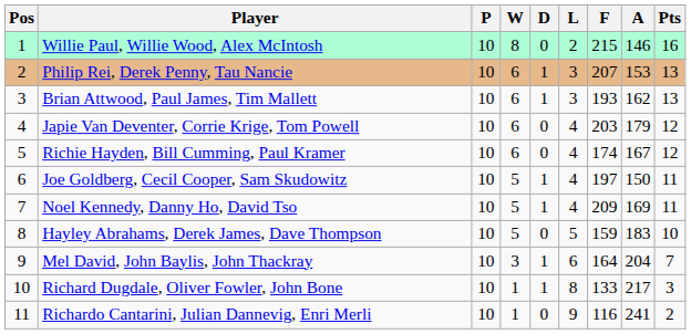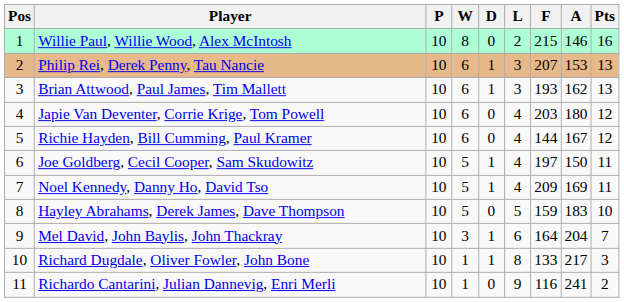 <table class="wikitable" style="font-size: 100%">
 <tr>
 <th width=20>Pos</th>
 <th width=400>Player</th>
 <th width=20>P</th>
 <th width=20>W</th>
 <th width=20>D</th>
 <th width=20>L</th>
 <th width=20>F</th>
 <th width=20>A</th>
 <th width=20>Pts</th>
 </tr>
 <tr align=center style="background: #ADFFD6;">
 <td>1</td>
 <td align="left"> <a href='#'>Willie Paul</a>, <a href='#'>Willie Wood</a>, <a href='#'>Alex McIntosh</a></td>
 <td>10</td>
 <td>8</td>
 <td>0</td>
 <td>2</td>
 <td>215</td>
 <td>146</td>
 <td>16</td>
 </tr>
 <tr align=center style="background: #E6B88A;">
 <td>2</td>
 <td align="left"> <a href='#'>Philip Rei</a>, <a href='#'>Derek Penny</a>, <a href='#'>Tau Nancie</a></td>
 <td>10</td>
 <td>6</td>
 <td>1</td>
 <td>3</td>
 <td>207</td>
 <td>153</td>
 <td>13</td>
 </tr>
 <tr align=center>
 <td>3</td>
 <td align="left"> <a href='#'>Brian Attwood</a>, <a href='#'>Paul James</a>, <a href='#'>Tim Mallett</a></td>
 <td>10</td>
 <td>6</td>
 <td>1</td>
 <td>3</td>
 <td>193</td>
 <td>162</td>
 <td>13</td>
 </tr>
 <tr align=center>
 <td>4</td>
 <td align="left"> <a href='#'>Japie Van Deventer</a>, <a href='#'>Corrie Krige</a>, <a href='#'>Tom Powell</a></td>
 <td>10</td>
 <td>6</td>
 <td>0</td>
 <td>4</td>
 <td>203</td>
-<td>179</td>
+<td>180</td>
 <td>12</td>
 </tr>
 <tr align=center>
 <td>5</td>
 <td align="left"> <a href='#'>Richie Hayden</a>, <a href='#'>Bill Cumming</a>, <a href='#'>Paul Kramer</a></td>
 <td>10</td>
 <td>6</td>
 <td>0</td>
 <td>4</td>
-<td>174</td>
+<td>144</td>
 <td>167</td>
 <td>12</td>
 </tr>
 <tr align=center>
 <td>6</td>
 <td align="left"> <a href='#'>Joe Goldberg</a>, <a href='#'>Cecil Cooper</a>, <a href='#'>Sam Skudowitz</a></td>
 <td>10</td>
 <td>5</td>
 <td>1</td>
 <td>4</td>
 <td>197</td>
 <td>150</td>
 <td>11</td>
 </tr>
 <tr align=center>
 <td>7</td>
 <td align="left"> <a href='#'>Noel Kennedy</a>, <a href='#'>Danny Ho</a>, <a href='#'>David Tso</a></td>
 <td>10</td>
 <td>5</td>
 <td>1</td>
 <td>4</td>
 <td>209</td>
 <td>169</td>
 <td>11</td>
 </tr>
 <tr align=center>
 <td>8</td>
 <td align="left"> <a href='#'>Hayley Abrahams</a>, <a href='#'>Derek James</a>, <a href='#'>Dave Thompson</a></td>
 <td>10</td>
 <td>5</td>
 <td>0</td>
 <td>5</td>
 <td>159</td>
 <td>183</td>
 <td>10</td>
 </tr>
 <tr align=center>
 <td>9</td>
 <td align="left"> <a href='#'>Mel David</a>, <a href='#'>John Baylis</a>, <a href='#'>John Thackray</a></td>
 <td>10</td>
 <td>3</td>
 <td>1</td>
 <td>6</td>
 <td>164</td>
 <td>204</td>
 <td>7</td>
 </tr>
 <tr align=center>
 <td>10</td>
 <td align="left"> <a href='#'>Richard Dugdale</a>, <a href='#'>Oliver Fowler</a>, <a href='#'>John Bone</a></td>
 <td>10</td>
 <td>1</td>
 <td>1</td>
 <td>8</td>
 <td>133</td>
 <td>217</td>
 <td>3</td>
 </tr>
 <tr align=center>
 <td>11</td>
 <td align="left"> <a href='#'>Richardo Cantarini</a>, <a href='#'>Julian Dannevig</a>, <a href='#'>Enri Merli</a></td>
 <td>10</td>
 <td>1</td>
 <td>0</td>
 <td>9</td>
 <td>116</td>
 <td>241</td>
 <td>2</td>
 </tr>
 </table>
